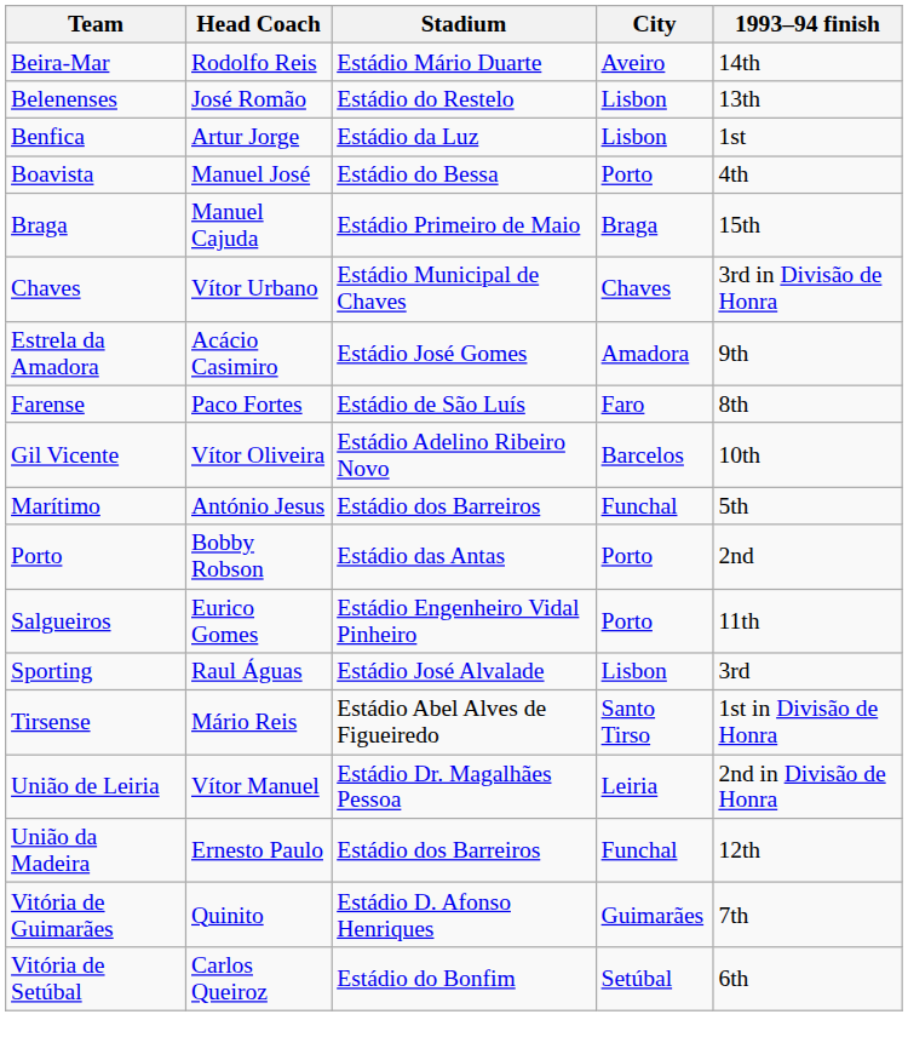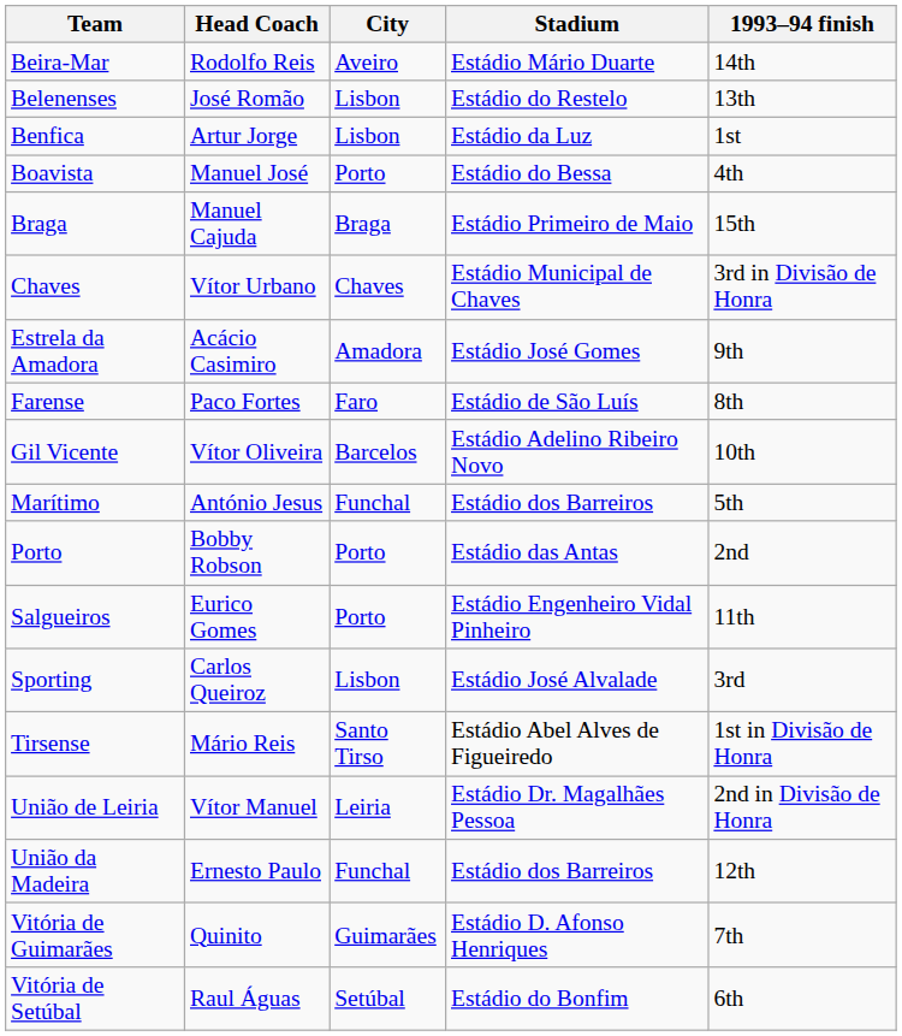 <table class="wikitable sortable" style="text-align: left;">
 <tr>
 <th>Team</th>
 <th>Head Coach</th>
+<th>City</th>
 <th>Stadium</th>
-<th>City</th>
 <th data-sort-type="number">1993–94 finish</th>
 </tr>
 <tr>
 <td><a href='#'>Beira-Mar</a></td>
 <td> <a href='#'>Rodolfo Reis</a></td>
+<td><a href='#'>Aveiro</a></td>
 <td><a href='#'>Estádio Mário Duarte</a></td>
-<td><a href='#'>Aveiro</a></td>
 <td>14th</td>
 </tr>
 <tr>
 <td><a href='#'>Belenenses</a></td>
 <td> <a href='#'>José Romão</a></td>
+<td><a href='#'>Lisbon</a></td>
 <td><a href='#'>Estádio do Restelo</a></td>
-<td><a href='#'>Lisbon</a></td>
 <td>13th</td>
 </tr>
 <tr>
 <td><a href='#'>Benfica</a></td>
 <td> <a href='#'>Artur Jorge</a></td>
+<td><a href='#'>Lisbon</a></td>
 <td><a href='#'>Estádio da Luz</a></td>
-<td><a href='#'>Lisbon</a></td>
 <td>1st</td>
 </tr>
 <tr>
 <td><a href='#'>Boavista</a></td>
 <td> <a href='#'>Manuel José</a></td>
+<td><a href='#'>Porto</a></td>
 <td><a href='#'>Estádio do Bessa</a></td>
-<td><a href='#'>Porto</a></td>
 <td>4th</td>
 </tr>
 <tr>
 <td><a href='#'>Braga</a></td>
 <td> <a href='#'>Manuel Cajuda</a></td>
+<td><a href='#'>Braga</a></td>
 <td><a href='#'>Estádio Primeiro de Maio</a></td>
-<td><a href='#'>Braga</a></td>
 <td>15th</td>
 </tr>
 <tr>
 <td><a href='#'>Chaves</a></td>
 <td> <a href='#'>Vítor Urbano</a></td>
+<td><a href='#'>Chaves</a></td>
 <td><a href='#'>Estádio Municipal de Chaves</a></td>
-<td><a href='#'>Chaves</a></td>
 <td>3rd in <a href='#'>Divisão de Honra</a></td>
 </tr>
 <tr>
 <td><a href='#'>Estrela da Amadora</a></td>
 <td> <a href='#'>Acácio Casimiro</a></td>
+<td><a href='#'>Amadora</a></td>
 <td><a href='#'>Estádio José Gomes</a></td>
-<td><a href='#'>Amadora</a></td>
 <td>9th</td>
 </tr>
 <tr>
 <td><a href='#'>Farense</a></td>
 <td> <a href='#'>Paco Fortes</a></td>
+<td><a href='#'>Faro</a></td>
 <td><a href='#'>Estádio de São Luís</a></td>
-<td><a href='#'>Faro</a></td>
 <td>8th</td>
 </tr>
 <tr>
 <td><a href='#'>Gil Vicente</a></td>
 <td> <a href='#'>Vítor Oliveira</a></td>
+<td><a href='#'>Barcelos</a></td>
 <td><a href='#'>Estádio Adelino Ribeiro Novo</a></td>
-<td><a href='#'>Barcelos</a></td>
 <td>10th</td>
 </tr>
 <tr>
 <td><a href='#'>Marítimo</a></td>
 <td> <a href='#'>António Jesus</a></td>
+<td><a href='#'>Funchal</a></td>
 <td><a href='#'>Estádio dos Barreiros</a></td>
-<td><a href='#'>Funchal</a></td>
 <td>5th</td>
 </tr>
 <tr>
 <td><a href='#'>Porto</a></td>
 <td> <a href='#'>Bobby Robson</a></td>
+<td><a href='#'>Porto</a></td>
 <td><a href='#'>Estádio das Antas</a></td>
-<td><a href='#'>Porto</a></td>
 <td>2nd</td>
 </tr>
 <tr>
 <td><a href='#'>Salgueiros</a></td>
 <td> <a href='#'>Eurico Gomes</a></td>
+<td><a href='#'>Porto</a></td>
 <td><a href='#'>Estádio Engenheiro Vidal Pinheiro</a></td>
-<td><a href='#'>Porto</a></td>
 <td>11th</td>
 </tr>
 <tr>
 <td><a href='#'>Sporting</a></td>
-<td>  <a href='#'>Raul Águas</a></td>
+<td> <a href='#'>Carlos Queiroz</a></td>
+<td><a href='#'>Lisbon</a></td>
 <td><a href='#'>Estádio José Alvalade</a></td>
-<td><a href='#'>Lisbon</a></td>
 <td>3rd</td>
 </tr>
 <tr>
 <td><a href='#'>Tirsense</a></td>
 <td> <a href='#'>Mário Reis</a></td>
+<td><a href='#'>Santo Tirso</a></td>
 <td>Estádio Abel Alves de Figueiredo</td>
-<td><a href='#'>Santo Tirso</a></td>
 <td>1st in <a href='#'>Divisão de Honra</a></td>
 </tr>
 <tr>
 <td><a href='#'>União de Leiria</a></td>
 <td> <a href='#'>Vítor Manuel</a></td>
+<td><a href='#'>Leiria</a></td>
 <td><a href='#'>Estádio Dr. Magalhães Pessoa</a></td>
-<td><a href='#'>Leiria</a></td>
 <td>2nd in <a href='#'>Divisão de Honra</a></td>
 </tr>
 <tr>
 <td><a href='#'>União da Madeira</a></td>
 <td> <a href='#'>Ernesto Paulo</a></td>
+<td><a href='#'>Funchal</a></td>
 <td><a href='#'>Estádio dos Barreiros</a></td>
-<td><a href='#'>Funchal</a></td>
 <td>12th</td>
 </tr>
 <tr>
 <td><a href='#'>Vitória de Guimarães</a></td>
 <td> <a href='#'>Quinito</a></td>
+<td><a href='#'>Guimarães</a></td>
 <td><a href='#'>Estádio D. Afonso Henriques</a></td>
-<td><a href='#'>Guimarães</a></td>
 <td>7th</td>
 </tr>
 <tr>
 <td><a href='#'>Vitória de Setúbal</a></td>
-<td> <a href='#'>Carlos Queiroz</a></td>
+<td>  <a href='#'>Raul Águas</a></td>
+<td><a href='#'>Setúbal</a></td>
 <td><a href='#'>Estádio do Bonfim</a></td>
-<td><a href='#'>Setúbal</a></td>
 <td>6th</td>
 </tr>
 </table>
